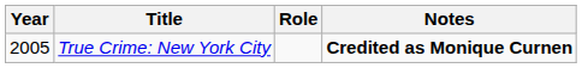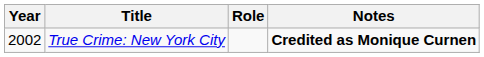 <table class="wikitable sortable">
 <tr>
 <th>Year</th>
 <th>Title</th>
 <th>Role</th>
 <th class="unsortable">Notes</th>
 </tr>
 <tr>
-<td>2005</td>
+<td>2002</td>
 <td><em><a href='#'>True Crime: New York City</a></em></td>
 <td></td>
 <td><strong>Credited as Monique Curnen</strong></td>
 </tr>
 </table>
